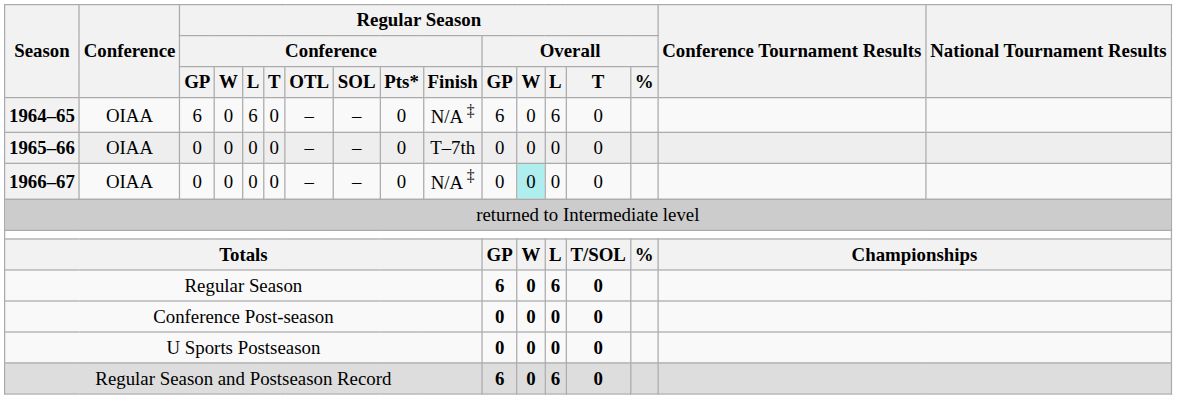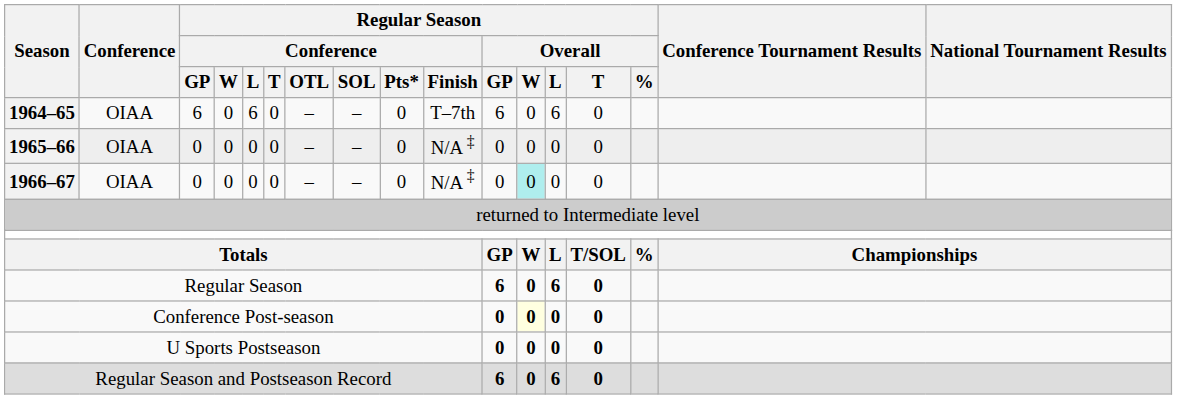 <table class="wikitable" style="text-align: center; font-size: 95%">
 <tr>
 <th rowspan="3">Season</th>
 <th rowspan="3">Conference</th>
 <th colspan="13">Regular Season</th>
 <th rowspan="3">Conference Tournament Results</th>
 <th rowspan="3">National Tournament Results</th>
 </tr>
 <tr>
 <th colspan="8">Conference</th>
 <th colspan="5">Overall</th>
 </tr>
 <tr>
 <th>GP</th>
 <th>W</th>
 <th>L</th>
 <th>T</th>
 <th>OTL</th>
 <th>SOL</th>
 <th>Pts*</th>
 <th>Finish</th>
 <th>GP</th>
 <th>W</th>
 <th>L</th>
 <th>T</th>
 <th>%</th>
 </tr>
 <tr>
 <th>1964–65</th>
 <td>OIAA</td>
 <td>6</td>
 <td>0</td>
 <td>6</td>
 <td>0</td>
 <td>–</td>
 <td>–</td>
 <td>0</td>
-<td>N/A <sup>‡</sup></td>
+<td>T–7th</td>
 <td>6</td>
 <td>0</td>
 <td>6</td>
 <td>0</td>
 <td></td>
 <td align="left"></td>
 <td align="left"></td>
 </tr>
 <tr bgcolor=eeeeee>
 <th>1965–66</th>
 <td>OIAA</td>
 <td>0</td>
 <td>0</td>
 <td>0</td>
 <td>0</td>
 <td>–</td>
 <td>–</td>
 <td>0</td>
-<td>T–7th</td>
+<td>N/A <sup>‡</sup></td>
 <td>0</td>
 <td>0</td>
 <td>0</td>
 <td>0</td>
 <td></td>
 <td align="left"></td>
 <td align="left"></td>
 </tr>
 <tr>
 <th>1966–67</th>
 <td>OIAA</td>
 <td>0</td>
 <td>0</td>
 <td>0</td>
 <td>0</td>
 <td>–</td>
 <td>–</td>
 <td>0</td>
 <td>N/A <sup>‡</sup></td>
 <td>0</td>
 <td style="background: paleturquoise;">0</td>
 <td>0</td>
 <td>0</td>
 <td></td>
 <td align="left"></td>
 <td align="left"></td>
 </tr>
 <tr bgcolor=cccccc>
 <td colspan=18>returned to Intermediate level</td>
 </tr>
 <tr>
 </tr>
 <tr ->
 </tr>
 <tr>
 <td colspan="17" style="background:#fff;"></td>
 </tr>
 <tr>
 <th colspan="10">Totals</th>
 <th>GP</th>
 <th>W</th>
 <th>L</th>
 <th>T/SOL</th>
 <th>%</th>
 <th colspan="2">Championships</th>
 </tr>
 <tr>
 <td colspan="10">Regular Season</td>
 <td><strong>6</strong></td>
 <td><strong>0</strong></td>
 <td><strong>6</strong></td>
 <td><strong>0</strong></td>
 <td><strong></strong></td>
 <td colspan="2" align="left"></td>
 </tr>
 <tr>
 <td colspan="10">Conference Post-season</td>
 <td><strong>0</strong></td>
-<td><strong>0</strong></td>
+<td style="background: lightyellow;"><strong>0</strong></td>
 <td><strong>0</strong></td>
 <td><strong>0</strong></td>
 <td><strong></strong></td>
 <td colspan="2" align="left"></td>
 </tr>
 <tr>
 <td colspan="10">U Sports Postseason</td>
 <td><strong>0</strong></td>
 <td><strong>0</strong></td>
 <td><strong>0</strong></td>
 <td><strong>0</strong></td>
 <td><strong></strong></td>
 <td colspan="2" align="left"></td>
 </tr>
 <tr bgcolor=dddddd>
 <td colspan="10">Regular Season and Postseason Record</td>
 <td><strong>6</strong></td>
 <td><strong>0</strong></td>
 <td><strong>6</strong></td>
 <td><strong>0</strong></td>
 <td><strong></strong></td>
 <td colspan="2" align="left"></td>
 </tr>
 </table>
